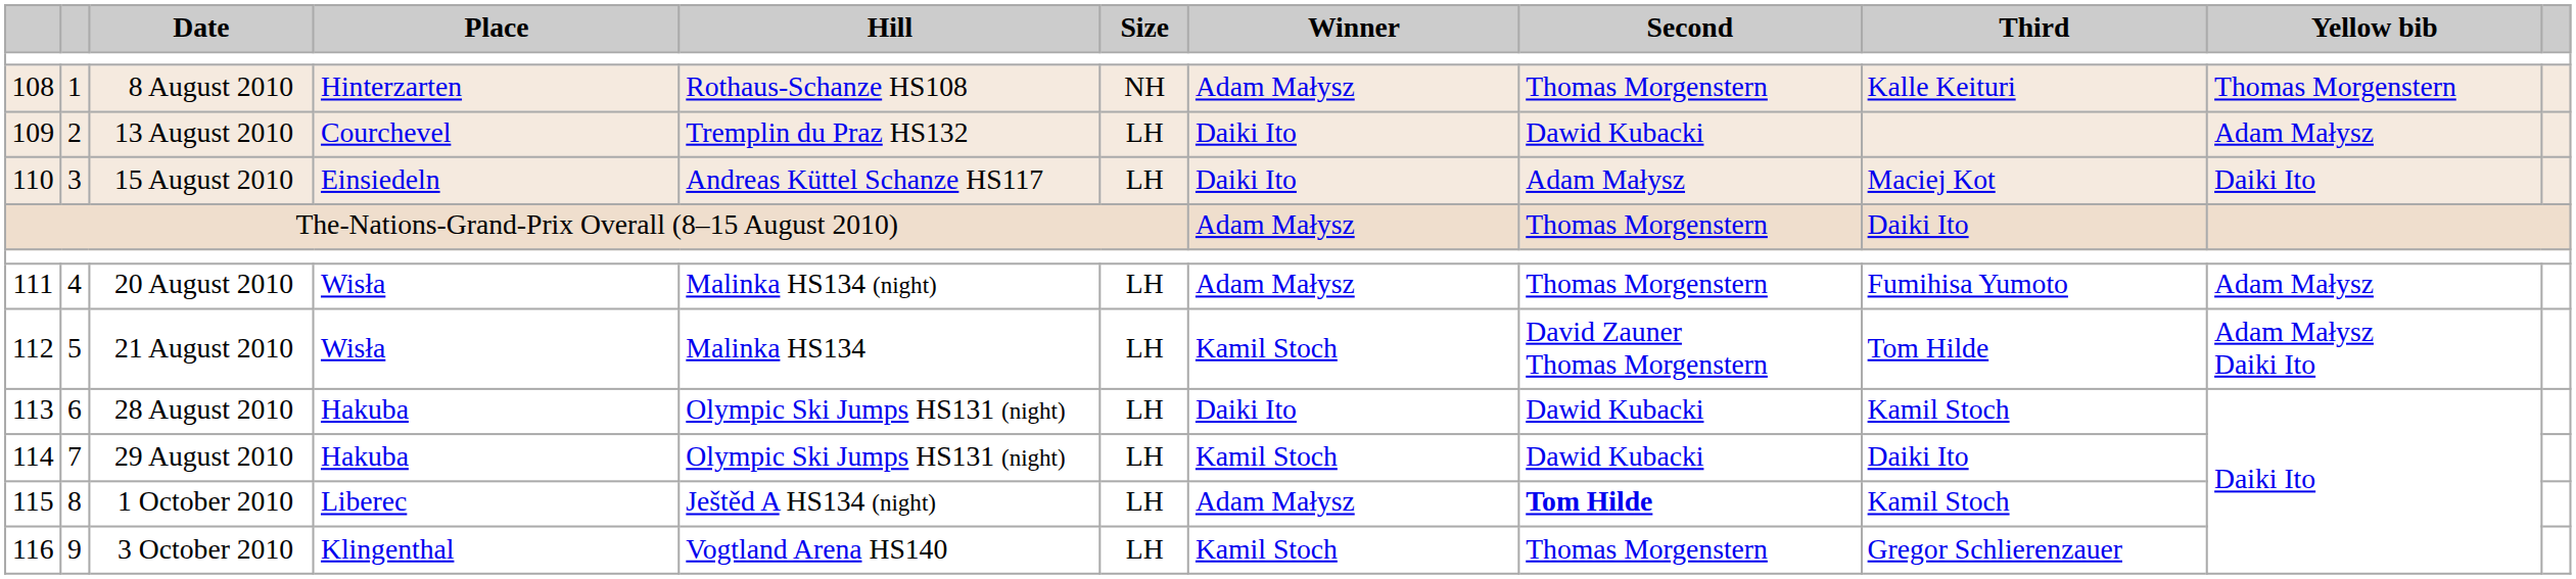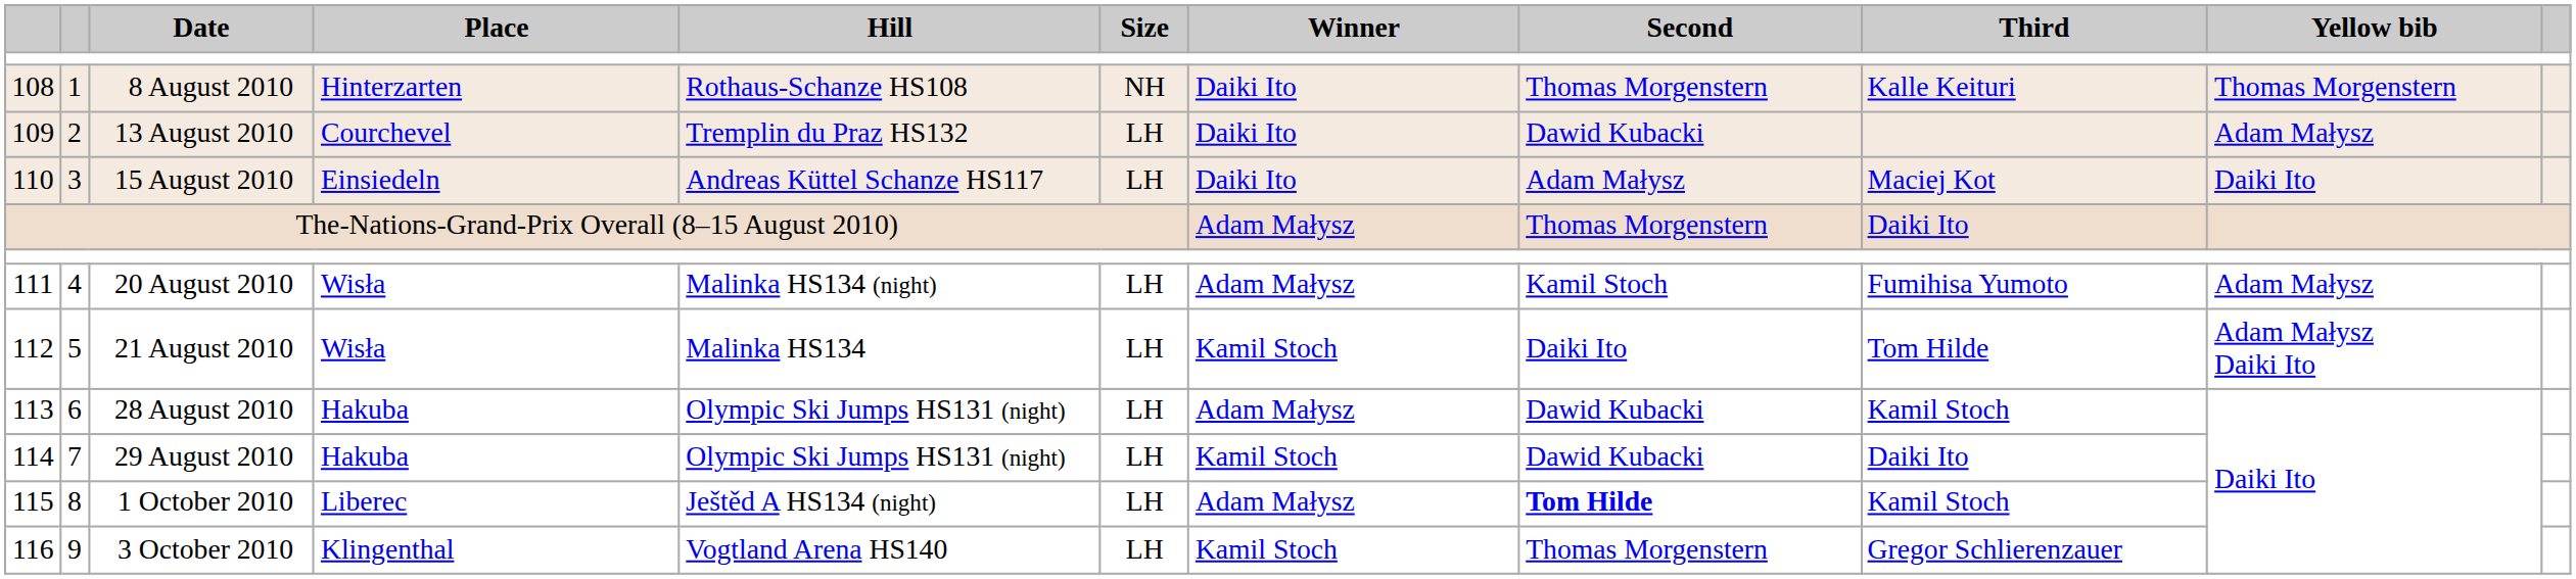 <table class="wikitable plainrowheaders" style="background:#fff; font-size:86%; line-height:16px; border:grey solid 1px; border-collapse:collapse;">
 <tr style="background:#ccc; text-align:center;">
 <th scope="col" style="background:#ccc; width=20 px;"></th>
 <th scope="col" style="background:#ccc; width=30 px;"></th>
 <th scope="col" style="background:#ccc; width:120px;">Date</th>
 <th scope="col" style="background:#ccc; width:200px;">Place</th>
 <th scope="col" style="background:#ccc; width:240px;">Hill</th>
 <th scope="col" style="background:#ccc; width:40px;">Size</th>
 <th scope="col" style="background:#ccc; width:185px;">Winner</th>
 <th scope="col" style="background:#ccc; width:185px;">Second</th>
 <th scope="col" style="background:#ccc; width:185px;">Third</th>
 <th scope="col" style="background:#ccc; width:180px;">Yellow bib</th>
 <th scope="col" style="background:#ccc; width:10px;"></th>
 </tr>
 <tr>
 <td colspan=11></td>
 </tr>
 <tr bgcolor=#F5EADF>
 <td align=center>108</td>
 <td align=center>1</td>
 <td align=right>8 August 2010  </td>
 <td> <a href='#'>Hinterzarten</a></td>
 <td><a href='#'>Rothaus-Schanze</a> HS108</td>
 <td align=center>NH</td>
-<td> <a href='#'>Adam Małysz</a></td>
+<td> <a href='#'>Daiki Ito</a></td>
 <td> <a href='#'>Thomas Morgenstern</a></td>
 <td> <a href='#'>Kalle Keituri</a></td>
 <td> <a href='#'>Thomas Morgenstern</a></td>
 <td></td>
 </tr>
 <tr bgcolor=#F5EADF>
 <td align=center>109</td>
 <td align=center>2</td>
 <td align=right>13 August 2010  </td>
 <td> <a href='#'>Courchevel</a></td>
 <td><a href='#'>Tremplin du Praz</a> HS132</td>
 <td align=center>LH</td>
 <td> <a href='#'>Daiki Ito</a></td>
 <td> <a href='#'>Dawid Kubacki</a></td>
 <td></td>
 <td> <a href='#'>Adam Małysz</a></td>
 <td></td>
 </tr>
 <tr bgcolor=#F5EADF>
 <td align=center>110</td>
 <td align=center>3</td>
 <td align=right>15 August 2010  </td>
 <td> <a href='#'>Einsiedeln</a></td>
 <td><a href='#'>Andreas Küttel Schanze</a> HS117</td>
 <td align=center>LH</td>
 <td> <a href='#'>Daiki Ito</a></td>
 <td> <a href='#'>Adam Małysz</a></td>
 <td> <a href='#'>Maciej Kot</a></td>
 <td> <a href='#'>Daiki Ito</a></td>
 <td></td>
 </tr>
 <tr bgcolor=#EFDECD>
 <td colspan=6 align=center>The-Nations-Grand-Prix Overall (8–15 August 2010)</td>
 <td> <a href='#'>Adam Małysz</a></td>
 <td> <a href='#'>Thomas Morgenstern</a></td>
 <td> <a href='#'>Daiki Ito</a></td>
 <td colspan=2></td>
 </tr>
 <tr>
 <td colspan=11></td>
 </tr>
 <tr>
 <td align=center>111</td>
 <td align=center>4</td>
 <td align=right>20 August 2010  </td>
 <td> <a href='#'>Wisła</a></td>
 <td><a href='#'>Malinka</a> HS134 <small>(night)</small></td>
 <td align=center>LH</td>
 <td> <a href='#'>Adam Małysz</a></td>
-<td> <a href='#'>Thomas Morgenstern</a></td>
+<td> <a href='#'>Kamil Stoch</a></td>
 <td> <a href='#'>Fumihisa Yumoto</a></td>
 <td> <a href='#'>Adam Małysz</a></td>
 <td></td>
 </tr>
 <tr>
 <td align=center>112</td>
 <td align=center>5</td>
 <td align=right>21 August 2010  </td>
 <td> <a href='#'>Wisła</a></td>
 <td><a href='#'>Malinka</a> HS134</td>
 <td align=center>LH</td>
 <td> <a href='#'>Kamil Stoch</a></td>
-<td> <a href='#'>David Zauner</a><br> <a href='#'>Thomas Morgenstern</a></td>
+<td> <a href='#'>Daiki Ito</a></td>
 <td> <a href='#'>Tom Hilde</a></td>
 <td> <a href='#'>Adam Małysz</a><br> <a href='#'>Daiki Ito</a></td>
 <td></td>
 </tr>
 <tr>
 <td align=center>113</td>
 <td align=center>6</td>
 <td align=right>28 August 2010  </td>
 <td> <a href='#'>Hakuba</a></td>
 <td><a href='#'>Olympic Ski Jumps</a> HS131 <small>(night)</small></td>
 <td align=center>LH</td>
-<td> <a href='#'>Daiki Ito</a></td>
+<td> <a href='#'>Adam Małysz</a></td>
 <td> <a href='#'>Dawid Kubacki</a></td>
 <td> <a href='#'>Kamil Stoch</a></td>
 <td rowspan=4> <a href='#'>Daiki Ito</a></td>
 <td></td>
 </tr>
 <tr>
 <td align=center>114</td>
 <td align=center>7</td>
 <td align=right>29 August 2010  </td>
 <td> <a href='#'>Hakuba</a></td>
 <td><a href='#'>Olympic Ski Jumps</a> HS131 <small>(night)</small></td>
 <td align=center>LH</td>
 <td> <a href='#'>Kamil Stoch</a></td>
 <td> <a href='#'>Dawid Kubacki</a></td>
 <td> <a href='#'>Daiki Ito</a></td>
 <td></td>
 </tr>
 <tr>
 <td align=center>115</td>
 <td align=center>8</td>
 <td align=right>1 October 2010  </td>
 <td> <a href='#'>Liberec</a></td>
 <td><a href='#'>Ještěd A</a> HS134 <small>(night)</small></td>
 <td align=center>LH</td>
 <td> <a href='#'>Adam Małysz</a></td>
 <td><strong> <a href='#'>Tom Hilde</a></strong></td>
 <td> <a href='#'>Kamil Stoch</a></td>
 <td></td>
 </tr>
 <tr>
 <td align=center>116</td>
 <td align=center>9</td>
 <td align=right>3 October 2010  </td>
 <td> <a href='#'>Klingenthal</a></td>
 <td><a href='#'>Vogtland Arena</a> HS140</td>
 <td align=center>LH</td>
 <td> <a href='#'>Kamil Stoch</a></td>
 <td> <a href='#'>Thomas Morgenstern</a></td>
 <td> <a href='#'>Gregor Schlierenzauer</a></td>
 <td></td>
 </tr>
 </table>
